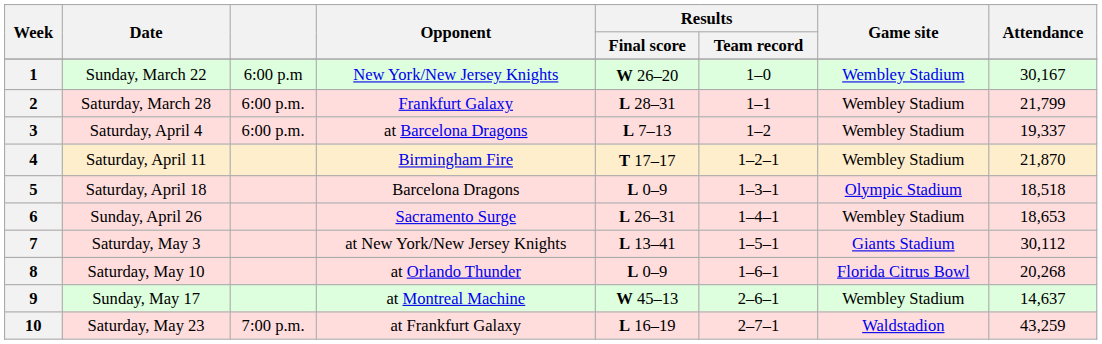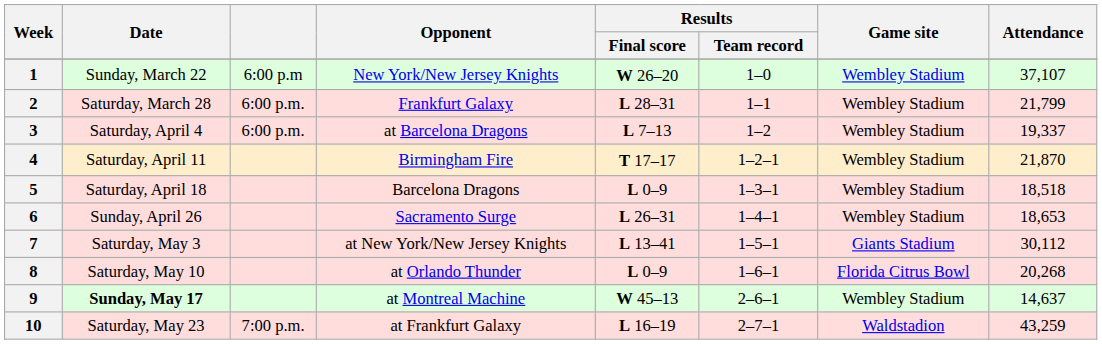 <table class="wikitable" style="font-size:95%; text-align:center; width:66em">
 <tr>
 <th rowspan="2">Week</th>
 <th rowspan="2">Date</th>
 <th rowspan="2"></th>
 <th rowspan="2">Opponent</th>
 <th colspan="2">Results</th>
 <th rowspan="2">Game site</th>
 <th rowspan="2">Attendance</th>
 </tr>
 <tr>
 <th>Final score</th>
 <th>Team record</th>
 </tr>
 <tr>
 </tr>
 <tr bgcolor="#DFD">
 <th>1</th>
 <td>Sunday, March 22</td>
 <td>6:00 p.m</td>
 <td><a href='#'>New York/New Jersey Knights</a></td>
 <td><strong>W</strong> 26–20 <sup></sup></td>
 <td>1–0</td>
 <td><a href='#'>Wembley Stadium</a></td>
-<td>30,167</td>
+<td>37,107</td>
 </tr>
 <tr bgcolor="#FDD">
 <th>2</th>
 <td>Saturday, March 28</td>
 <td>6:00 p.m.</td>
 <td><a href='#'>Frankfurt Galaxy</a></td>
 <td><strong>L</strong> 28–31</td>
 <td>1–1</td>
 <td>Wembley Stadium</td>
 <td>21,799</td>
 </tr>
 <tr bgcolor="#FDD">
 <th>3</th>
 <td>Saturday, April 4</td>
 <td>6:00 p.m.</td>
 <td>at <a href='#'>Barcelona Dragons</a></td>
 <td><strong>L</strong> 7–13</td>
 <td>1–2</td>
 <td>Wembley Stadium</td>
 <td>19,337</td>
 </tr>
 <tr bgcolor="#FEC">
 <th>4</th>
 <td>Saturday, April 11</td>
 <td></td>
 <td><a href='#'>Birmingham Fire</a></td>
 <td><strong>T</strong> 17–17 <sup></sup></td>
 <td>1–2–1</td>
 <td>Wembley Stadium</td>
 <td>21,870</td>
 </tr>
 <tr bgcolor="#FDD">
 <th>5</th>
 <td>Saturday, April 18</td>
 <td></td>
 <td>Barcelona Dragons</td>
 <td><strong>L</strong> 0–9</td>
 <td>1–3–1</td>
-<td><a href='#'>Olympic Stadium</a></td>
+<td>Wembley Stadium</td>
 <td>18,518</td>
 </tr>
 <tr bgcolor="#FDD">
 <th>6</th>
 <td>Sunday, April 26</td>
 <td></td>
 <td><a href='#'>Sacramento Surge</a></td>
 <td><strong>L</strong> 26–31</td>
 <td>1–4–1</td>
 <td>Wembley Stadium</td>
 <td>18,653</td>
 </tr>
 <tr bgcolor="#FDD">
 <th>7</th>
 <td>Saturday, May 3</td>
 <td></td>
 <td>at New York/New Jersey Knights</td>
 <td><strong>L</strong> 13–41</td>
 <td>1–5–1</td>
 <td><a href='#'>Giants Stadium</a></td>
 <td>30,112</td>
 </tr>
 <tr bgcolor="#FDD">
 <th>8</th>
 <td>Saturday, May 10</td>
 <td></td>
 <td>at <a href='#'>Orlando Thunder</a></td>
 <td><strong>L</strong> 0–9</td>
 <td>1–6–1</td>
 <td><a href='#'>Florida Citrus Bowl</a></td>
 <td>20,268</td>
 </tr>
 <tr bgcolor="#DFD">
 <th>9</th>
-<td>Sunday, May 17</td>
+<td><strong>Sunday, May 17</strong></td>
 <td></td>
 <td>at <a href='#'>Montreal Machine</a></td>
 <td><strong>W</strong> 45–13</td>
 <td>2–6–1</td>
 <td>Wembley Stadium</td>
 <td>14,637</td>
 </tr>
 <tr bgcolor="#FDD">
 <th>10</th>
 <td>Saturday, May 23</td>
 <td>7:00 p.m.</td>
 <td>at Frankfurt Galaxy</td>
 <td><strong>L</strong> 16–19</td>
 <td>2–7–1</td>
 <td><a href='#'>Waldstadion</a></td>
 <td>43,259</td>
 </tr>
 </table>
